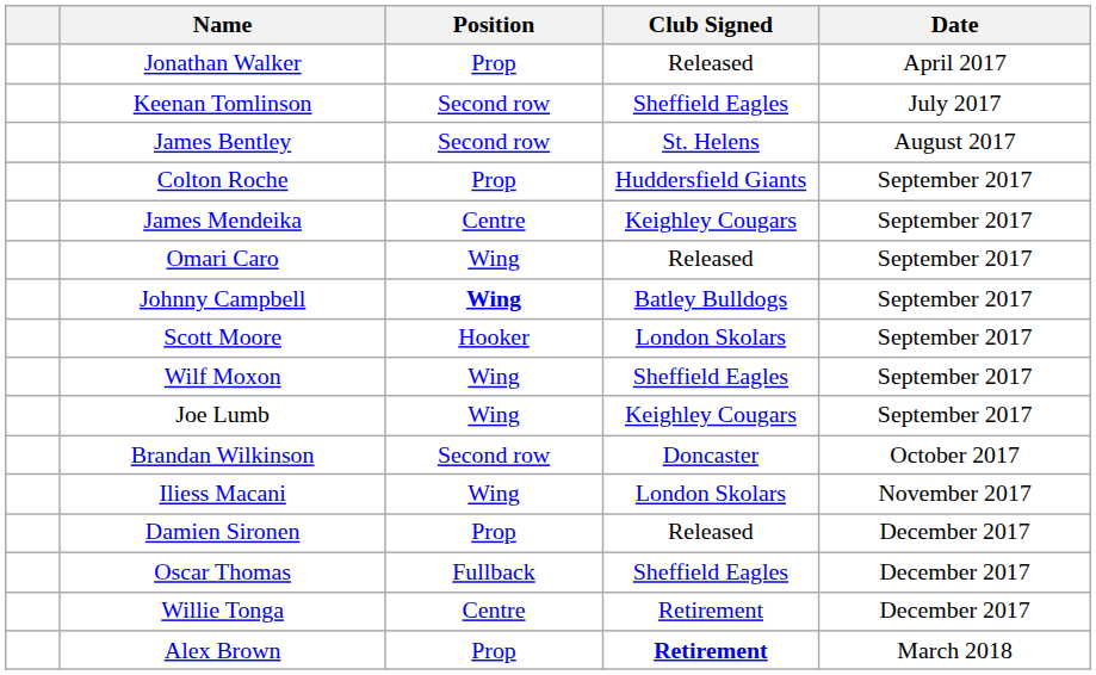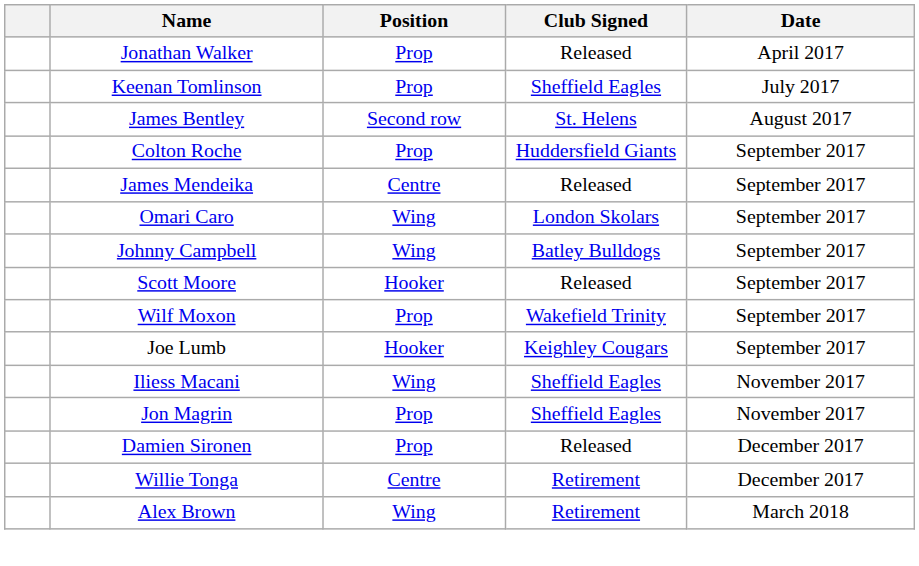 <table class="wikitable sortable"  style="width:100%; font-size:85%;">
 <tr style="background:#efefef;">
 <th width=5%></th>
 <th width=30%>Name</th>
 <th !width=30%>Position</th>
 <th width=20%>Club Signed</th>
 <th width=25%>Date</th>
 </tr>
 <tr style="background:#fff;">
 <td align=center></td>
 <td align=center><a href='#'>Jonathan Walker</a></td>
 <td align=center><a href='#'>Prop</a></td>
 <td align=center>Released</td>
 <td align=center>April 2017</td>
 </tr>
 <tr style="background:#fff;">
 <td align=center></td>
 <td align=center><a href='#'>Keenan Tomlinson</a></td>
-<td align=center><a href='#'>Second row</a></td>
+<td align=center><a href='#'>Prop</a></td>
 <td align=center><a href='#'>Sheffield Eagles</a></td>
 <td align=center>July 2017</td>
 </tr>
 <tr style="background:#fff;">
 <td align=center></td>
 <td align=center><a href='#'>James Bentley</a></td>
 <td align=center><a href='#'>Second row</a></td>
 <td align=center><a href='#'>St. Helens</a></td>
 <td align=center>August 2017</td>
 </tr>
 <tr style="background:#fff;">
 <td align=center></td>
 <td align=center><a href='#'>Colton Roche</a></td>
 <td align=center><a href='#'>Prop</a></td>
 <td align=center><a href='#'>Huddersfield Giants</a></td>
 <td align=center>September 2017</td>
 </tr>
 <tr style="background:#fff;">
 <td align=center></td>
 <td align=center><a href='#'>James Mendeika</a></td>
 <td align=center><a href='#'>Centre</a></td>
-<td align=center><a href='#'>Keighley Cougars</a></td>
+<td align=center>Released</td>
 <td align=center>September 2017</td>
 </tr>
 <tr style="background:#fff;">
 <td align=center></td>
 <td align=center><a href='#'>Omari Caro</a></td>
 <td align=center><a href='#'>Wing</a></td>
-<td align=center>Released</td>
+<td align=center><a href='#'>London Skolars</a></td>
 <td align=center>September 2017</td>
 </tr>
 <tr style="background:#fff;">
 <td align=center></td>
 <td align=center><a href='#'>Johnny Campbell</a></td>
-<td align=center><strong><a href='#'>Wing</a></strong></td>
+<td align=center><a href='#'>Wing</a></td>
 <td align=center><a href='#'>Batley Bulldogs</a></td>
 <td align=center>September 2017</td>
 </tr>
 <tr style="background:#fff;">
 <td align=center></td>
 <td align=center><a href='#'>Scott Moore</a></td>
 <td align=center><a href='#'>Hooker</a></td>
-<td align=center><a href='#'>London Skolars</a></td>
+<td align=center>Released</td>
 <td align=center>September 2017</td>
 </tr>
 <tr style="background:#fff;">
 <td align=center></td>
 <td align=center><a href='#'>Wilf Moxon</a></td>
-<td align=center><a href='#'>Wing</a></td>
-<td align=center><a href='#'>Sheffield Eagles</a></td>
+<td align=center><a href='#'>Prop</a></td>
+<td align=center><a href='#'>Wakefield Trinity</a></td>
 <td align=center>September 2017</td>
 </tr>
 <tr style="background:#fff;">
 <td align=center></td>
 <td align=center>Joe Lumb</td>
-<td align=center><a href='#'>Wing</a></td>
+<td align=center><a href='#'>Hooker</a></td>
 <td align=center><a href='#'>Keighley Cougars</a></td>
 <td align=center>September 2017</td>
 </tr>
 <tr style="background:#fff;">
 <td align=center></td>
-<td align=center><a href='#'>Brandan Wilkinson</a></td>
-<td align=center><a href='#'>Second row</a></td>
-<td align=center><a href='#'>Doncaster</a></td>
-<td align=center>October 2017</td>
+<td align=center><a href='#'>Iliess Macani</a></td>
+<td align=center><a href='#'>Wing</a></td>
+<td align=center><a href='#'>Sheffield Eagles</a></td>
+<td align=center>November 2017</td>
 </tr>
 <tr style="background:#fff;">
 <td align=center></td>
-<td align=center><a href='#'>Iliess Macani</a></td>
-<td align=center><a href='#'>Wing</a></td>
-<td align=center><a href='#'>London Skolars</a></td>
+<td align=center><a href='#'>Jon Magrin</a></td>
+<td align=center><a href='#'>Prop</a></td>
+<td align=center><a href='#'>Sheffield Eagles</a></td>
 <td align=center>November 2017</td>
 </tr>
 <tr style="background:#fff;">
 <td align=center></td>
 <td align=center><a href='#'>Damien Sironen</a></td>
 <td align=center><a href='#'>Prop</a></td>
 <td align=center>Released</td>
-<td align=center>December 2017</td>
-</tr>
-<tr style="background:#fff;">
-<td align=center></td>
-<td align=center><a href='#'>Oscar Thomas</a></td>
-<td align=center><a href='#'>Fullback</a></td>
-<td align=center><a href='#'>Sheffield Eagles</a></td>
 <td align=center>December 2017</td>
 </tr>
 <tr style="background:#fff;">
 <td align=center></td>
 <td align=center><a href='#'>Willie Tonga</a></td>
 <td align=center><a href='#'>Centre</a></td>
 <td align=center><a href='#'>Retirement</a></td>
 <td align=center>December 2017</td>
 </tr>
 <tr style="background:#fff;">
 <td align=center></td>
 <td align=center><a href='#'>Alex Brown</a></td>
-<td align=center><a href='#'>Prop</a></td>
-<td align=center><strong><a href='#'>Retirement</a></strong></td>
+<td align=center><a href='#'>Wing</a></td>
+<td align=center><a href='#'>Retirement</a></td>
 <td align=center>March 2018</td>
 </tr>
 </table>
